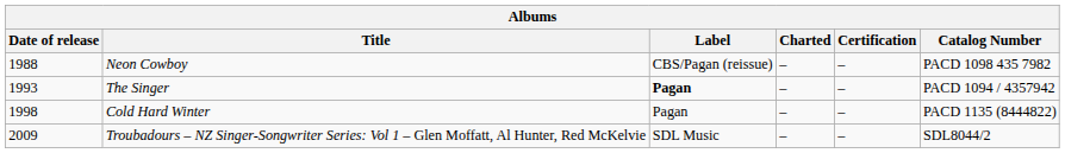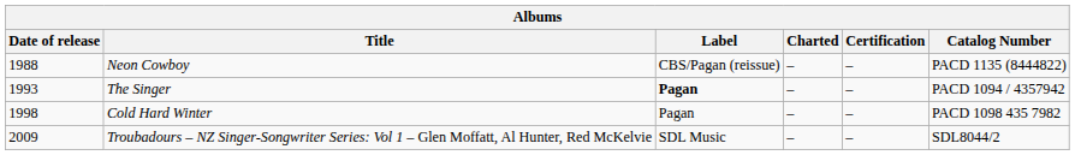 <table class="wikitable" style="font-size: 95%;">
 <tr>
 <th colspan=7>Albums</th>
 </tr>
 <tr>
 <th>Date of release</th>
 <th>Title</th>
 <th>Label</th>
 <th>Charted</th>
 <th>Certification</th>
 <th>Catalog Number</th>
 </tr>
 <tr>
 <td>1988</td>
 <td><em>Neon Cowboy</em></td>
 <td>CBS/Pagan (reissue)</td>
 <td>–</td>
 <td>–</td>
-<td>PACD 1098 435 7982</td>
+<td>PACD 1135 (8444822)</td>
 </tr>
 <tr>
 <td>1993</td>
 <td><em>The Singer</em></td>
 <td><strong>Pagan</strong></td>
 <td>–</td>
 <td>–</td>
 <td>PACD 1094 / 4357942</td>
 </tr>
 <tr>
 <td>1998</td>
 <td><em>Cold Hard Winter</em></td>
 <td>Pagan</td>
 <td>–</td>
 <td>–</td>
-<td>PACD 1135 (8444822)</td>
+<td>PACD 1098 435 7982</td>
 </tr>
 <tr>
 <td>2009</td>
 <td><em>Troubadours – NZ Singer-Songwriter Series: Vol 1</em> – Glen Moffatt, Al Hunter, Red McKelvie</td>
 <td>SDL Music</td>
 <td>–</td>
 <td>–</td>
 <td>SDL8044/2</td>
 </tr>
 </table>
